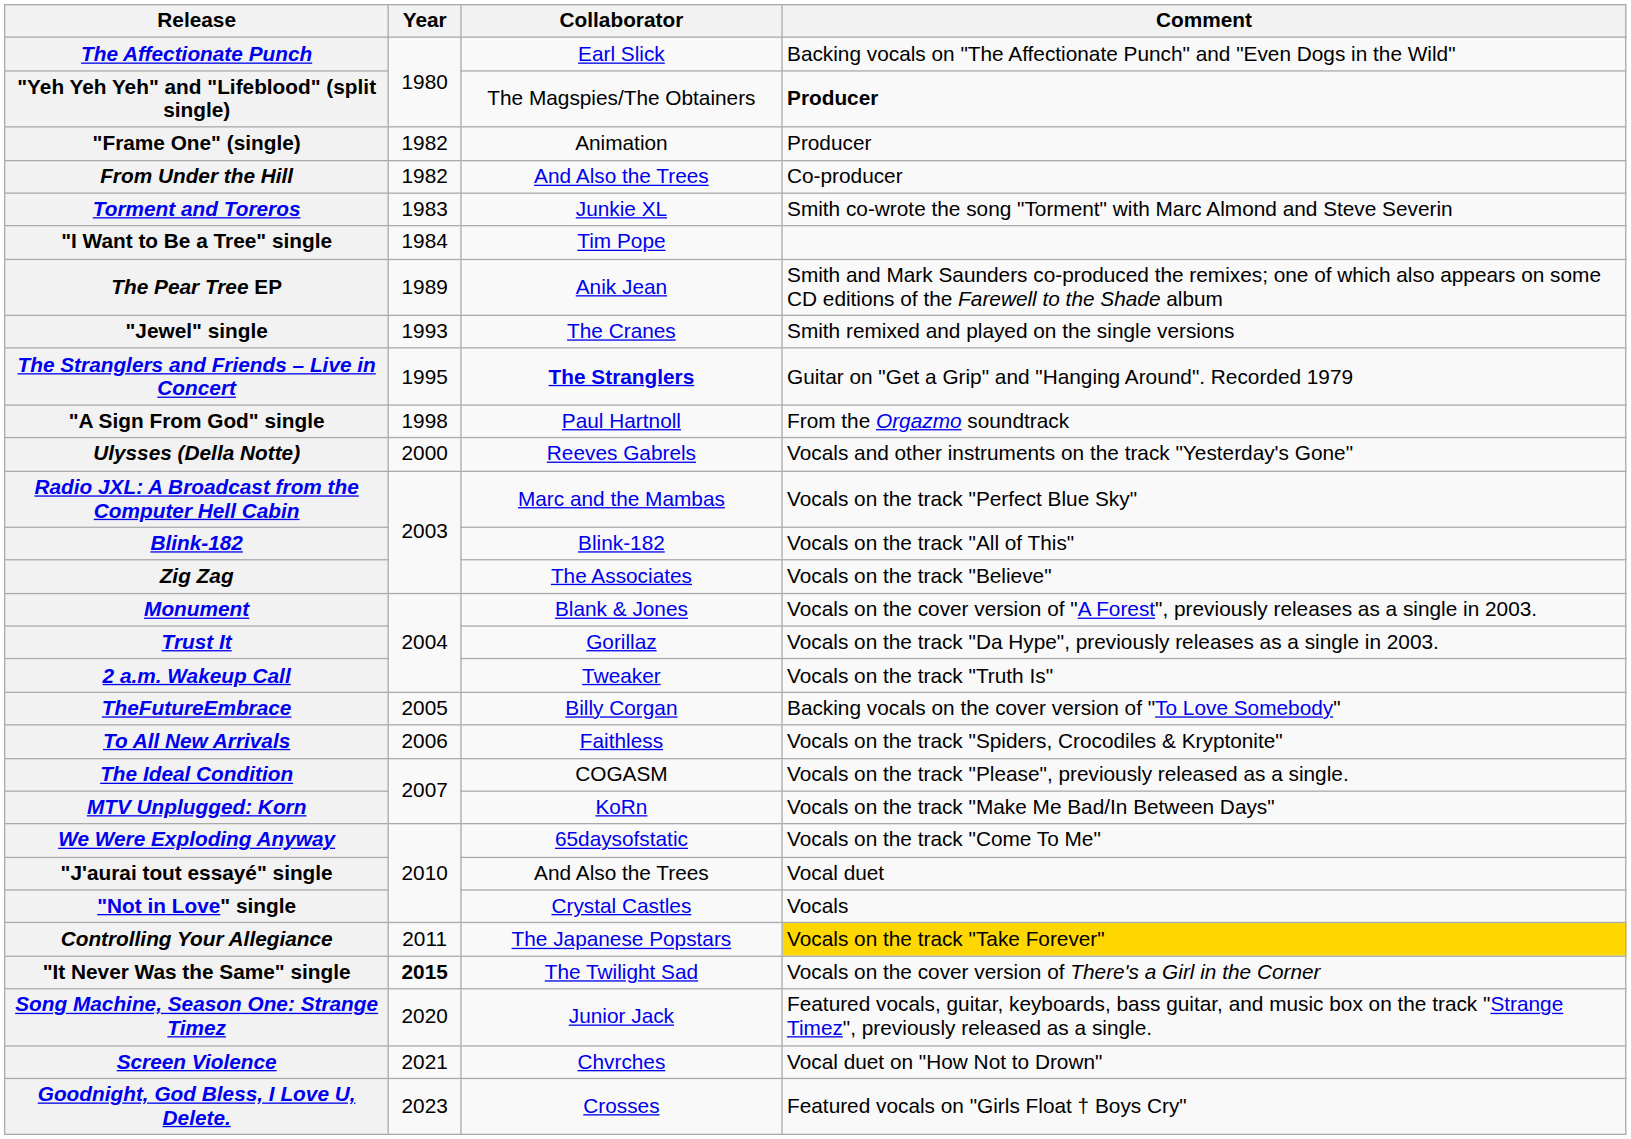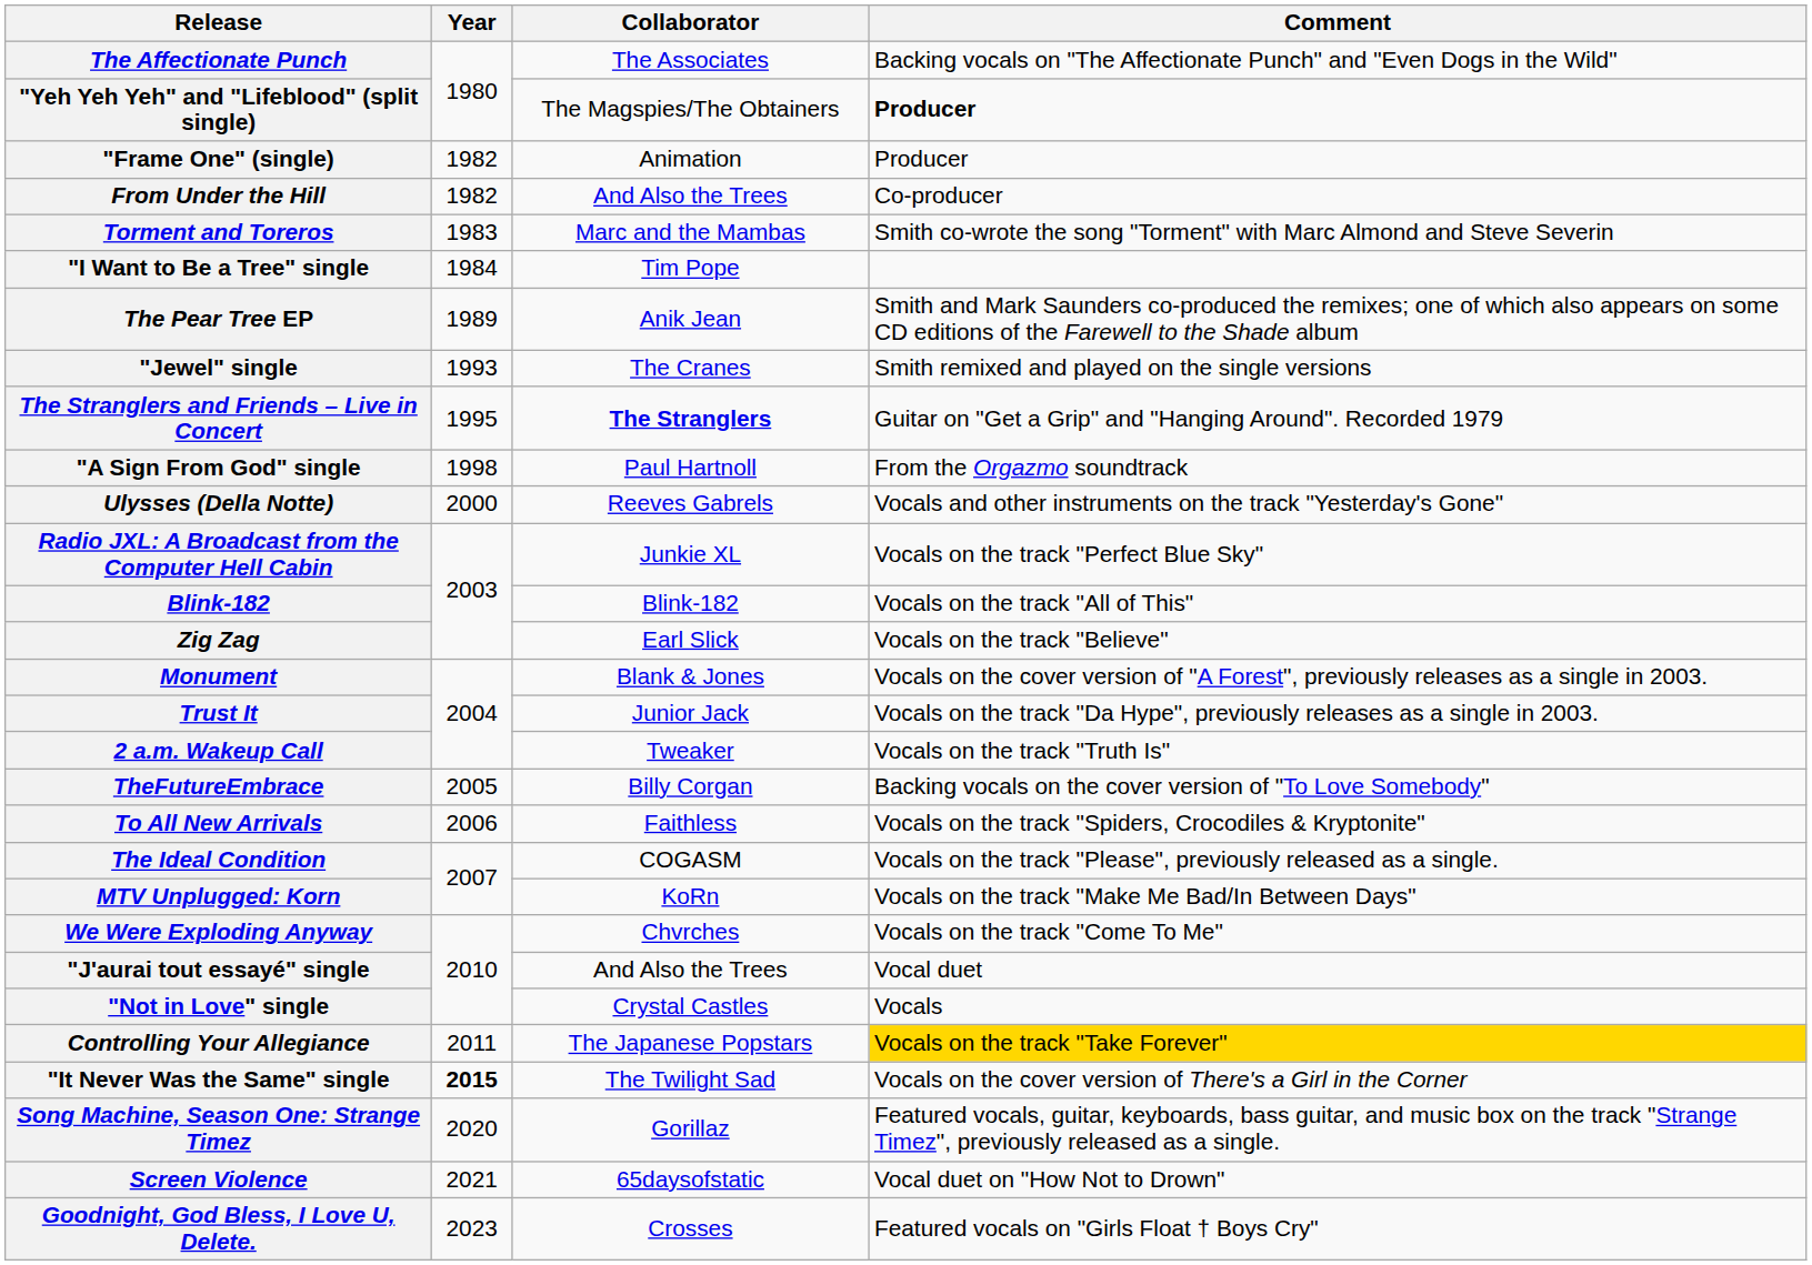 <table class="wikitable sortable plainrowheaders">
 <tr>
 <th scope="col" style="width:18em">Release</th>
 <th scope="col" style="width:3em">Year</th>
 <th scope="col" style="width:15em">Collaborator</th>
 <th class="unsortable" scope="col">Comment</th>
 </tr>
 <tr>
 <th scope="row"><em><a href='#'>The Affectionate Punch</a></em></th>
 <td rowspan="2" style="text-align:center;">1980</td>
-<td style="text-align:center;"><a href='#'>Earl Slick</a></td>
+<td style="text-align:center;"><a href='#'>The Associates</a></td>
 <td>Backing vocals on "The Affectionate Punch" and "Even Dogs in the Wild"</td>
 </tr>
 <tr>
 <th scope="row">"Yeh Yeh Yeh" and "Lifeblood" (split single)</th>
 <td style="text-align:center;">The Magspies/The Obtainers</td>
 <td><strong>Producer</strong></td>
 </tr>
 <tr>
 <th scope="row">"Frame One" (single)</th>
 <td style="text-align:center;">1982</td>
 <td style="text-align:center;">Animation</td>
 <td>Producer</td>
 </tr>
 <tr>
 <th scope="row"><em>From Under the Hill</em></th>
 <td style="text-align:center;">1982</td>
 <td style="text-align:center;"><a href='#'>And Also the Trees</a></td>
 <td>Co-producer</td>
 </tr>
 <tr>
 <th scope="row"><em><a href='#'>Torment and Toreros</a></em></th>
 <td style="text-align:center;">1983</td>
-<td style="text-align:center;"><a href='#'>Junkie XL</a></td>
+<td style="text-align:center;"><a href='#'>Marc and the Mambas</a></td>
 <td>Smith co-wrote the song "Torment" with Marc Almond and Steve Severin</td>
 </tr>
 <tr>
 <th scope="row">"I Want to Be a Tree" single</th>
 <td style="text-align:center;">1984</td>
 <td style="text-align:center;"><a href='#'>Tim Pope</a></td>
 <td></td>
 </tr>
 <tr>
 <th scope="row"><em>The Pear Tree</em> EP</th>
 <td style="text-align:center;">1989</td>
 <td style="text-align:center;"><a href='#'>Anik Jean</a></td>
 <td>Smith and Mark Saunders co-produced the remixes; one of which also appears on some CD editions of the <em>Farewell to the Shade</em> album</td>
 </tr>
 <tr>
 <th scope="row">"Jewel" single</th>
 <td style="text-align:center;">1993</td>
 <td style="text-align:center;"><a href='#'>The Cranes</a></td>
 <td>Smith remixed and played on the single versions</td>
 </tr>
 <tr>
 <th scope="row"><em><a href='#'>The Stranglers and Friends – Live in Concert</a></em></th>
 <td style="text-align:center;">1995</td>
 <td style="text-align:center;"><strong><a href='#'>The Stranglers</a></strong></td>
 <td>Guitar on "Get a Grip" and "Hanging Around". Recorded 1979</td>
 </tr>
 <tr>
 <th scope="row">"A Sign From God" single</th>
 <td style="text-align:center;">1998</td>
 <td style="text-align:center;"><a href='#'>Paul Hartnoll</a></td>
 <td>From the <em><a href='#'>Orgazmo</a></em> soundtrack</td>
 </tr>
 <tr>
 <th scope="row"><em>Ulysses (Della Notte)</em></th>
 <td style="text-align:center;">2000</td>
 <td style="text-align:center;"><a href='#'>Reeves Gabrels</a></td>
 <td>Vocals and other instruments on the track "Yesterday's Gone"</td>
 </tr>
 <tr>
 <th scope="row"><em><a href='#'>Radio JXL: A Broadcast from the Computer Hell Cabin</a></em></th>
 <td rowspan="3" style="text-align:center;">2003</td>
-<td style="text-align:center;"><a href='#'>Marc and the Mambas</a></td>
+<td style="text-align:center;"><a href='#'>Junkie XL</a></td>
 <td>Vocals on the track "Perfect Blue Sky"</td>
 </tr>
 <tr>
 <th scope="row"><em><a href='#'>Blink-182</a></em></th>
 <td style="text-align:center;"><a href='#'>Blink-182</a></td>
 <td>Vocals on the track "All of This"</td>
 </tr>
 <tr>
 <th scope="row"><em>Zig Zag</em></th>
-<td style="text-align:center;"><a href='#'>The Associates</a></td>
+<td style="text-align:center;"><a href='#'>Earl Slick</a></td>
 <td>Vocals on the track "Believe"</td>
 </tr>
 <tr>
 <th scope="row"><em><a href='#'>Monument</a></em></th>
 <td rowspan="3" style="text-align:center;">2004</td>
 <td style="text-align:center;"><a href='#'>Blank & Jones</a></td>
 <td>Vocals on the cover version of "<a href='#'>A Forest</a>", previously releases as a single in 2003.</td>
 </tr>
 <tr>
 <th scope="row"><em><a href='#'>Trust It</a></em></th>
-<td style="text-align:center;"><a href='#'>Gorillaz</a></td>
+<td style="text-align:center;"><a href='#'>Junior Jack</a></td>
 <td>Vocals on the track "Da Hype", previously releases as a single in 2003.</td>
 </tr>
 <tr>
 <th scope="row"><em><a href='#'>2 a.m. Wakeup Call</a></em></th>
 <td style="text-align:center;"><a href='#'>Tweaker</a></td>
 <td>Vocals on the track "Truth Is"</td>
 </tr>
 <tr>
 <th scope="row"><em><a href='#'>TheFutureEmbrace</a></em></th>
 <td style="text-align:center;">2005</td>
 <td style="text-align:center;"><a href='#'>Billy Corgan</a></td>
 <td>Backing vocals on the cover version of "<a href='#'>To Love Somebody</a>"</td>
 </tr>
 <tr>
 <th scope="row"><em><a href='#'>To All New Arrivals</a></em></th>
 <td style="text-align:center;">2006</td>
 <td style="text-align:center;"><a href='#'>Faithless</a></td>
 <td>Vocals on the track "Spiders, Crocodiles & Kryptonite"</td>
 </tr>
 <tr>
 <th scope="row"><em><a href='#'>The Ideal Condition</a></em></th>
 <td rowspan="2" style="text-align:center;">2007</td>
 <td style="text-align:center;">COGASM</td>
 <td>Vocals on the track "Please", previously released as a single.</td>
 </tr>
 <tr>
 <th scope="row"><em><a href='#'>MTV Unplugged: Korn</a></em></th>
 <td style="text-align:center;"><a href='#'>KoRn</a></td>
 <td>Vocals on the track "Make Me Bad/In Between Days"</td>
 </tr>
 <tr>
 <th scope="row"><em><a href='#'>We Were Exploding Anyway</a></em></th>
 <td rowspan="3" style="text-align:center;">2010</td>
-<td style="text-align:center;"><a href='#'>65daysofstatic</a></td>
+<td style="text-align:center;"><a href='#'>Chvrches</a></td>
 <td>Vocals on the track "Come To Me"</td>
 </tr>
 <tr>
 <th scope="row">"J'aurai tout essayé" single</th>
 <td style="text-align:center;">And Also the Trees</td>
 <td>Vocal duet</td>
 </tr>
 <tr>
 <th scope="row"><a href='#'>"Not in Love</a>" single</th>
 <td style="text-align:center;"><a href='#'>Crystal Castles</a></td>
 <td>Vocals</td>
 </tr>
 <tr>
 <th scope="row"><em>Controlling Your Allegiance</em></th>
 <td style="text-align:center;">2011</td>
 <td style="text-align:center;"><a href='#'>The Japanese Popstars</a></td>
 <td style="background: gold;">Vocals on the track "Take Forever"</td>
 </tr>
 <tr>
 <th scope="row">"It Never Was the Same" single</th>
 <td style="text-align:center;"><strong>2015</strong></td>
 <td style="text-align:center;"><a href='#'>The Twilight Sad</a></td>
 <td>Vocals on the cover version of <em>There's a Girl in the Corner</em></td>
 </tr>
 <tr>
 <th scope="row"><em><a href='#'>Song Machine, Season One: Strange Timez</a></em></th>
 <td style="text-align:center;">2020</td>
-<td style="text-align:center;"><a href='#'>Junior Jack</a></td>
+<td style="text-align:center;"><a href='#'>Gorillaz</a></td>
 <td>Featured vocals, guitar, keyboards, bass guitar, and music box on the track "<a href='#'>Strange Timez</a>", previously released as a single.</td>
 </tr>
 <tr>
 <th scope="row"><em><a href='#'>Screen Violence</a></em></th>
 <td style="text-align:center;">2021</td>
-<td style="text-align:center;"><a href='#'>Chvrches</a></td>
+<td style="text-align:center;"><a href='#'>65daysofstatic</a></td>
 <td>Vocal duet on "How Not to Drown"</td>
 </tr>
 <tr>
 <th scope="row"><em><a href='#'>Goodnight, God Bless, I Love U, Delete.</a></em></th>
 <td style="text-align:center;">2023</td>
 <td style="text-align:center;"><a href='#'>Crosses</a></td>
 <td>Featured vocals on "Girls Float † Boys Cry"</td>
 </tr>
 </table>
